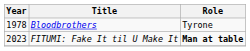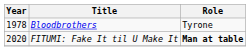 <table class="wikitable">
 <tr>
 <th scope="col">Year</th>
 <th scope="col">Title</th>
 <th scope="col">Role</th>
 </tr>
 <tr>
 <td>1978</td>
 <td><em><a href='#'>Bloodbrothers</a></em></td>
 <td>Tyrone</td>
 </tr>
 <tr>
-<td>2023</td>
+<td>2020</td>
 <td><em>FITUMI: Fake It til U Make It</em></td>
 <td><strong>Man at table</strong></td>
 </tr>
 <tr>
 </tr>
 </table>
